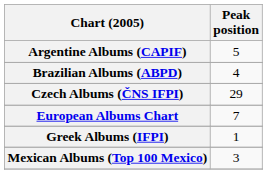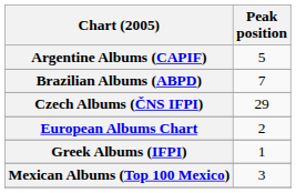 <table class="wikitable sortable plainrowheaders" style="text-align:center">
 <tr>
 <th>Chart (2005)</th>
 <th>Peak<br>position</th>
 </tr>
 <tr>
 <th scope="row">Argentine Albums (<a href='#'>CAPIF</a>)</th>
 <td style="text-align:center;">5</td>
 </tr>
 <tr>
 </tr>
 <tr>
 </tr>
 <tr>
 </tr>
 <tr>
 </tr>
 <tr>
 <th scope="row">Brazilian Albums (<a href='#'>ABPD</a>)</th>
-<td style="text-align:center;">4</td>
+<td style="text-align:center;">7</td>
 </tr>
 <tr>
 </tr>
 <tr>
 <th scope="row">Czech Albums (<a href='#'>ČNS IFPI</a>)</th>
 <td style="text-align:center;">29</td>
 </tr>
 <tr>
 </tr>
 <tr>
 </tr>
 <tr>
 <th scope="row"><a href='#'>European Albums Chart</a></th>
-<td style="text-align:center;">7</td>
+<td style="text-align:center;">2</td>
 </tr>
 <tr>
 </tr>
 <tr>
 </tr>
 <tr>
 </tr>
 <tr>
 <th scope="row">Greek Albums (<a href='#'>IFPI</a>)</th>
 <td align="center">1</td>
 </tr>
 <tr>
 </tr>
 <tr>
 </tr>
 <tr>
 </tr>
 <tr>
 </tr>
 <tr>
 <th scope="row">Mexican Albums (<a href='#'>Top 100 Mexico</a>)</th>
 <td align="center">3</td>
 </tr>
 <tr>
 </tr>
 <tr>
 </tr>
 <tr>
 </tr>
 <tr>
 </tr>
 <tr>
 </tr>
 <tr>
 </tr>
 <tr>
 </tr>
 <tr>
 </tr>
 <tr>
 </tr>
 </table>
